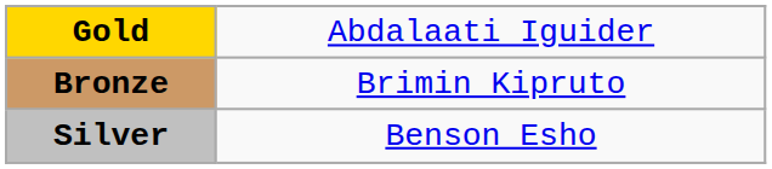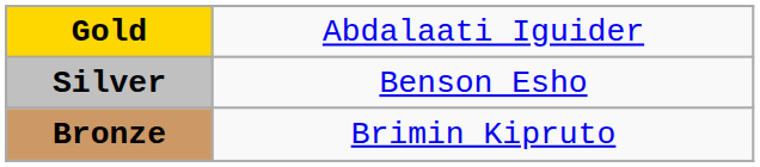 <table class="wikitable" style="text-align:center; " width="35%">
 <tr>
 <td bgcolor="gold"><strong>Gold</strong></td>
 <td><a href='#'>Abdalaati Iguider</a><br>  <small><em></em></small></td>
 </tr>
 <tr>
+<td bgcolor="silver"><strong>Silver</strong></td>
+<td><a href='#'>Benson Esho</a><br>  <small><em></em></small></td>
+</tr>
+<tr>
 <td bgcolor="CC9966"><strong>Bronze</strong></td>
 <td><a href='#'>Brimin Kipruto</a><br>  <small><em></em></small></td>
 </tr>
-<tr>
-<td bgcolor="silver"><strong>Silver</strong></td>
-<td><a href='#'>Benson Esho</a><br>  <small><em></em></small></td>
-</tr>
 </table>
